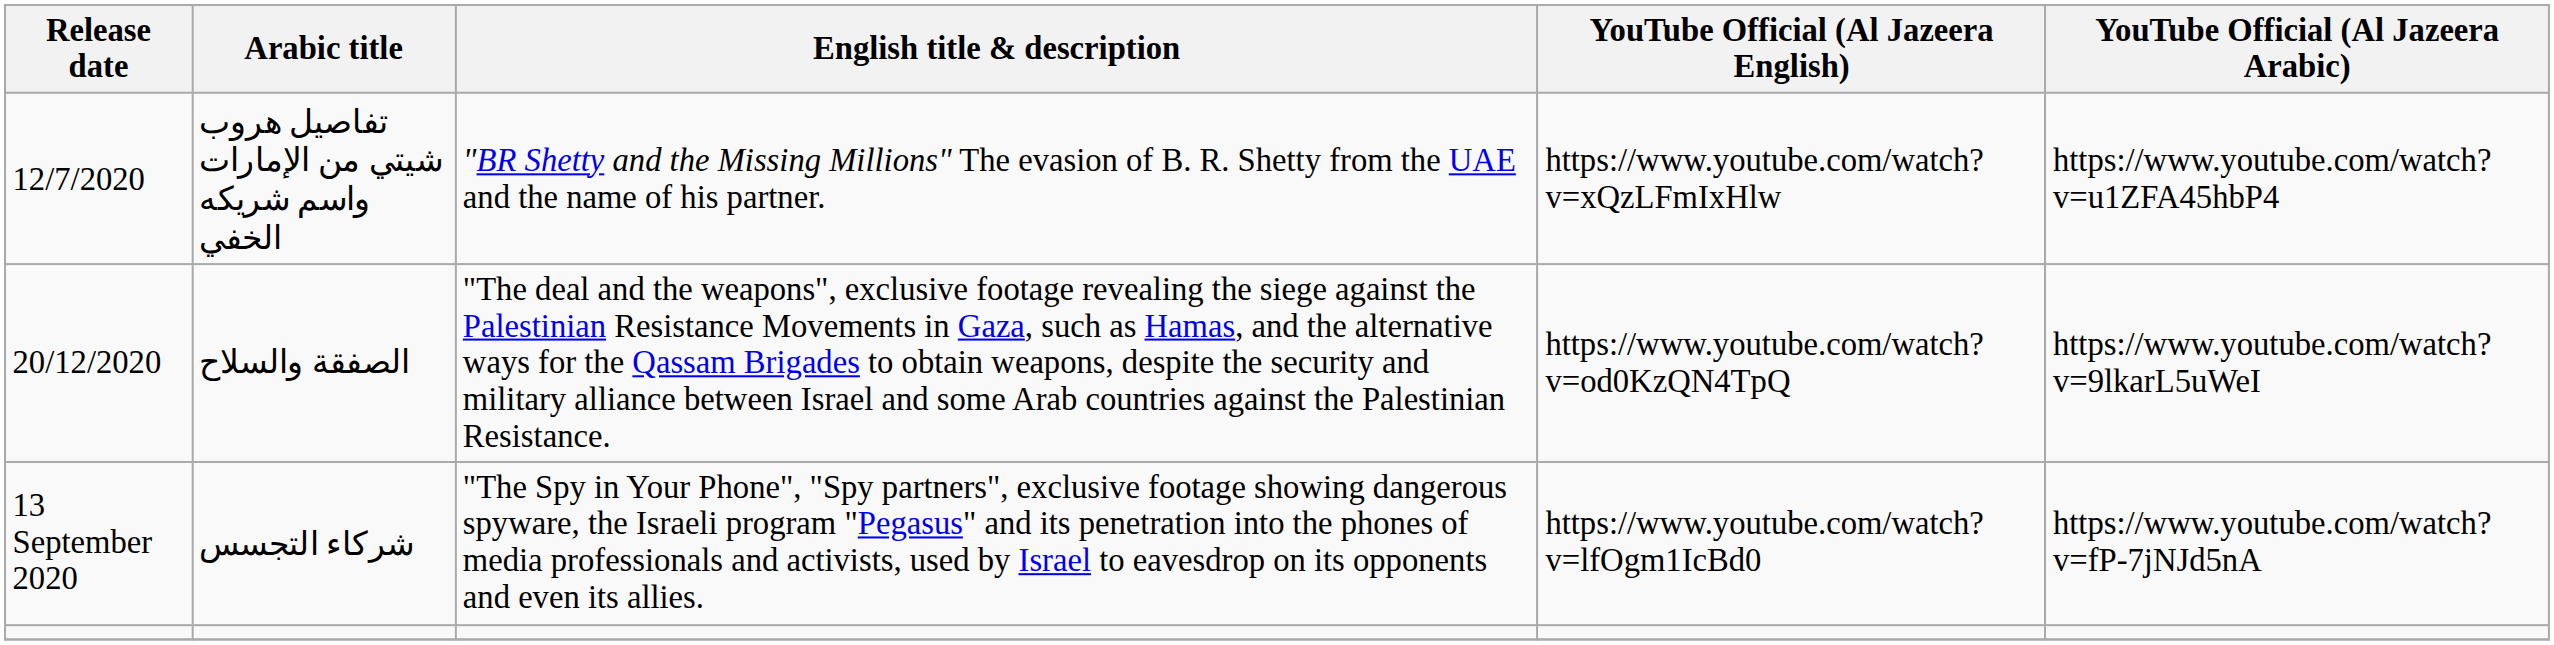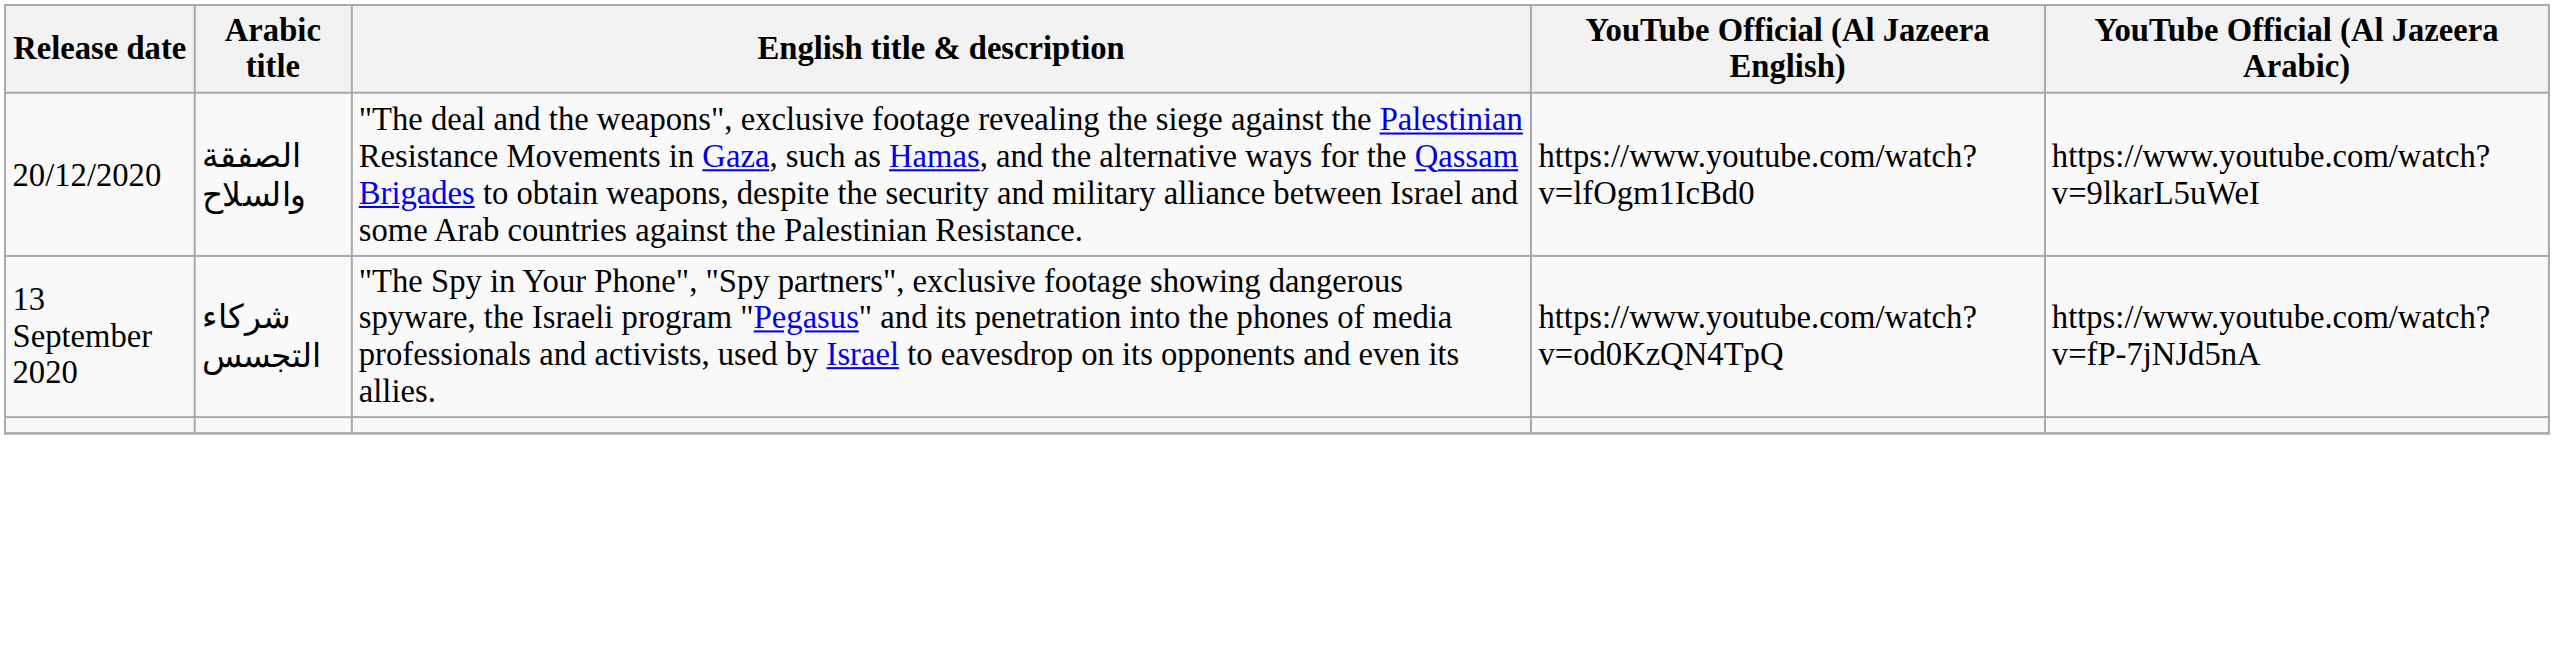 <table class="wikitable sortable">
 <tr>
 <th>Release date</th>
 <th>Arabic title</th>
 <th>English title & description</th>
 <th>YouTube Official (Al Jazeera English)</th>
 <th>YouTube Official (Al Jazeera Arabic)</th>
 </tr>
 <tr>
-<td>12/7/2020</td>
-<td>تفاصيل هروب شيتي من الإمارات واسم شريكه الخفي</td>
-<td><em>"<a href='#'>BR Shetty</a> and the Missing Millions"</em> The evasion  of B. R. Shetty  from the <a href='#'>UAE</a> and the name of his partner.</td>
-<td>https://www.youtube.com/watch?v=xQzLFmIxHlw</td>
-<td>https://www.youtube.com/watch?v=u1ZFA45hbP4</td>
-</tr>
-<tr>
 <td>20/12/2020</td>
 <td>الصفقة والسلاح</td>
 <td>"The deal and the weapons", exclusive footage revealing the siege against the <a href='#'>Palestinian</a> Resistance Movements in <a href='#'>Gaza</a>, such as <a href='#'>Hamas</a>, and the alternative ways for the <a href='#'>Qassam Brigades</a> to obtain weapons, despite the security and military alliance between Israel and some Arab countries against the Palestinian Resistance.</td>
-<td>https://www.youtube.com/watch?v=od0KzQN4TpQ</td>
+<td>https://www.youtube.com/watch?v=lfOgm1IcBd0</td>
 <td>https://www.youtube.com/watch?v=9lkarL5uWeI</td>
 </tr>
 <tr>
 <td>13 September 2020</td>
 <td>شركاء التجسس</td>
 <td>"The Spy in Your Phone", "Spy partners", exclusive footage showing dangerous spyware, the Israeli program "<a href='#'>Pegasus</a>" and its penetration into the phones of media professionals and activists, used by <a href='#'>Israel</a> to eavesdrop on its opponents and even its allies.</td>
-<td>https://www.youtube.com/watch?v=lfOgm1IcBd0</td>
+<td>https://www.youtube.com/watch?v=od0KzQN4TpQ</td>
 <td>https://www.youtube.com/watch?v=fP-7jNJd5nA</td>
 </tr>
 <tr>
 <td></td>
 <td></td>
 <td></td>
 <td></td>
 <td></td>
 </tr>
 <tr>
 </tr>
 </table>
